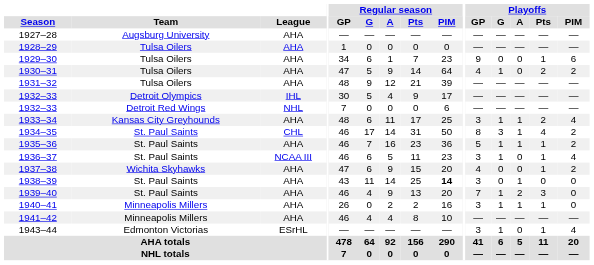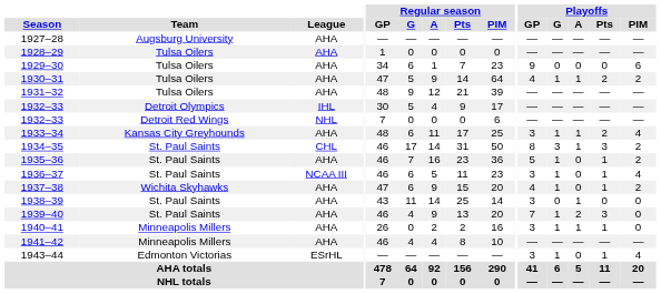 <table border="0" cellpadding="1" cellspacing="0" style="text-align:center; width:60em">
 <tr bgcolor="#e0e0e0">
 <th colspan="3" bgcolor="#ffffff"></th>
 <th rowspan="100" bgcolor="#ffffff"></th>
 <th colspan="5"><a href='#'>Regular season</a></th>
 <th rowspan="100" bgcolor="#ffffff"></th>
 <th colspan="5"><a href='#'>Playoffs</a></th>
 </tr>
 <tr bgcolor="#e0e0e0">
 <th><a href='#'>Season</a></th>
 <th>Team</th>
 <th>League</th>
 <th>GP</th>
 <th><a href='#'>G</a></th>
 <th><a href='#'>A</a></th>
 <th><a href='#'>Pts</a></th>
 <th><a href='#'>PIM</a></th>
 <th>GP</th>
 <th>G</th>
 <th>A</th>
 <th>Pts</th>
 <th>PIM</th>
 </tr>
 <tr>
 <td>1927–28</td>
 <td><a href='#'>Augsburg University</a></td>
 <td>AHA</td>
 <td>—</td>
 <td>—</td>
 <td>—</td>
 <td>—</td>
 <td>—</td>
 <td>—</td>
 <td>—</td>
 <td>—</td>
 <td>—</td>
 <td>—</td>
 </tr>
 <tr bgcolor="#f0f0f0">
 <td><a href='#'>1928–29</a></td>
 <td><a href='#'>Tulsa Oilers</a></td>
 <td><a href='#'>AHA</a></td>
 <td>1</td>
 <td>0</td>
 <td>0</td>
 <td>0</td>
 <td>0</td>
 <td>—</td>
 <td>—</td>
 <td>—</td>
 <td>—</td>
 <td>—</td>
 </tr>
 <tr>
 <td><a href='#'>1929–30</a></td>
 <td>Tulsa Oilers</td>
 <td>AHA</td>
 <td>34</td>
 <td>6</td>
 <td>1</td>
 <td>7</td>
 <td>23</td>
 <td>9</td>
 <td>0</td>
 <td>0</td>
-<td>1</td>
+<td>0</td>
 <td>6</td>
 </tr>
 <tr bgcolor="#f0f0f0">
 <td><a href='#'>1930–31</a></td>
 <td>Tulsa Oilers</td>
 <td>AHA</td>
 <td>47</td>
 <td>5</td>
 <td>9</td>
 <td>14</td>
 <td>64</td>
 <td>4</td>
 <td>1</td>
-<td>0</td>
+<td>1</td>
 <td>2</td>
 <td>2</td>
 </tr>
 <tr>
 <td><a href='#'>1931–32</a></td>
 <td>Tulsa Oilers</td>
 <td>AHA</td>
 <td>48</td>
 <td>9</td>
 <td>12</td>
 <td>21</td>
 <td>39</td>
 <td>—</td>
 <td>—</td>
 <td>—</td>
 <td>—</td>
 <td>—</td>
 </tr>
 <tr bgcolor="#f0f0f0">
 <td><a href='#'>1932–33</a></td>
 <td><a href='#'>Detroit Olympics</a></td>
 <td><a href='#'>IHL</a></td>
 <td>30</td>
 <td>5</td>
 <td>4</td>
 <td>9</td>
 <td>17</td>
 <td>—</td>
 <td>—</td>
 <td>—</td>
 <td>—</td>
 <td>—</td>
 </tr>
 <tr>
 <td><a href='#'>1932–33</a></td>
 <td><a href='#'>Detroit Red Wings</a></td>
 <td><a href='#'>NHL</a></td>
 <td>7</td>
 <td>0</td>
 <td>0</td>
 <td>0</td>
 <td>6</td>
 <td>—</td>
 <td>—</td>
 <td>—</td>
 <td>—</td>
 <td>—</td>
 </tr>
 <tr bgcolor="#f0f0f0">
 <td><a href='#'>1933–34</a></td>
 <td><a href='#'>Kansas City Greyhounds</a></td>
 <td>AHA</td>
 <td>48</td>
 <td>6</td>
 <td>11</td>
 <td>17</td>
 <td>25</td>
 <td>3</td>
 <td>1</td>
 <td>1</td>
 <td>2</td>
 <td>4</td>
 </tr>
 <tr>
 <td><a href='#'>1934–35</a></td>
 <td><a href='#'>St. Paul Saints</a></td>
 <td><a href='#'>CHL</a></td>
 <td>46</td>
 <td>17</td>
 <td>14</td>
 <td>31</td>
 <td>50</td>
 <td>8</td>
 <td>3</td>
 <td>1</td>
-<td>4</td>
+<td>3</td>
 <td>2</td>
 </tr>
 <tr bgcolor="#f0f0f0">
 <td><a href='#'>1935–36</a></td>
 <td>St. Paul Saints</td>
 <td>AHA</td>
 <td>46</td>
 <td>7</td>
 <td>16</td>
 <td>23</td>
 <td>36</td>
 <td>5</td>
 <td>1</td>
-<td>1</td>
+<td>0</td>
 <td>1</td>
 <td>2</td>
 </tr>
 <tr>
 <td><a href='#'>1936–37</a></td>
 <td>St. Paul Saints</td>
 <td><a href='#'>NCAA III</a></td>
 <td>46</td>
 <td>6</td>
 <td>5</td>
 <td>11</td>
 <td>23</td>
 <td>3</td>
 <td>1</td>
 <td>0</td>
 <td>1</td>
 <td>4</td>
 </tr>
 <tr bgcolor="#f0f0f0">
 <td><a href='#'>1937–38</a></td>
 <td><a href='#'>Wichita Skyhawks</a></td>
 <td>AHA</td>
 <td>47</td>
 <td>6</td>
 <td>9</td>
 <td>15</td>
 <td>20</td>
 <td>4</td>
-<td>0</td>
+<td>1</td>
 <td>0</td>
 <td>1</td>
 <td>2</td>
 </tr>
 <tr>
 <td><a href='#'>1938–39</a></td>
 <td>St. Paul Saints</td>
 <td>AHA</td>
 <td>43</td>
 <td>11</td>
 <td>14</td>
 <td>25</td>
-<td><strong>14</strong></td>
+<td>14</td>
 <td>3</td>
 <td>0</td>
 <td>1</td>
 <td>0</td>
 <td>0</td>
 </tr>
 <tr bgcolor="#f0f0f0">
 <td><a href='#'>1939–40</a></td>
 <td>St. Paul Saints</td>
 <td>AHA</td>
 <td>46</td>
 <td>4</td>
 <td>9</td>
 <td>13</td>
 <td>20</td>
 <td>7</td>
 <td>1</td>
 <td>2</td>
 <td>3</td>
 <td>0</td>
 </tr>
 <tr>
 <td><a href='#'>1940–41</a></td>
 <td><a href='#'>Minneapolis Millers</a></td>
 <td>AHA</td>
 <td>26</td>
 <td>0</td>
 <td>2</td>
 <td>2</td>
 <td>16</td>
 <td>3</td>
 <td>1</td>
 <td>1</td>
 <td>1</td>
 <td>0</td>
 </tr>
 <tr bgcolor="#f0f0f0">
 <td><a href='#'>1941–42</a></td>
 <td>Minneapolis Millers</td>
 <td>AHA</td>
 <td>46</td>
 <td>4</td>
 <td>4</td>
 <td>8</td>
 <td>10</td>
 <td>—</td>
 <td>—</td>
 <td>—</td>
 <td>—</td>
 <td>—</td>
 </tr>
 <tr>
 <td>1943–44</td>
 <td>Edmonton Victorias</td>
 <td>ESrHL</td>
 <td>—</td>
 <td>—</td>
 <td>—</td>
 <td>—</td>
 <td>—</td>
 <td>3</td>
 <td>1</td>
 <td>0</td>
 <td>1</td>
 <td>4</td>
 </tr>
 <tr bgcolor="#e0e0e0">
 <th colspan="3">AHA totals</th>
 <th>478</th>
 <th>64</th>
 <th>92</th>
 <th>156</th>
 <th>290</th>
 <th>41</th>
 <th>6</th>
 <th>5</th>
 <th>11</th>
 <th>20</th>
 </tr>
 <tr bgcolor="#e0e0e0">
 <th colspan="3">NHL totals</th>
 <th>7</th>
 <th>0</th>
 <th>0</th>
 <th>0</th>
 <th>0</th>
 <th>—</th>
 <th>—</th>
 <th>—</th>
 <th>—</th>
 <th>—</th>
 </tr>
 </table>
